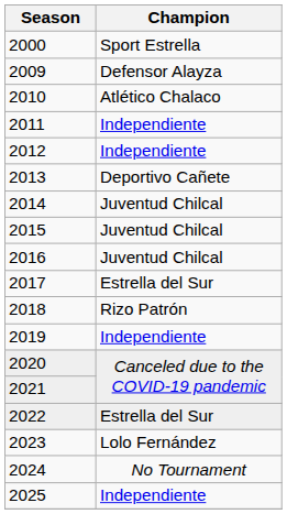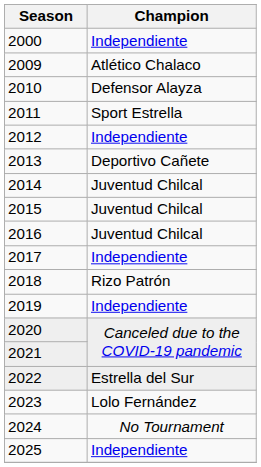 <table class="wikitable sortable">
 <tr>
 <th width=80px>Season</th>
 <th width=170px>Champion</th>
 </tr>
 <tr>
 <td>2000</td>
-<td>Sport Estrella</td>
+<td><a href='#'>Independiente</a></td>
 </tr>
 <tr>
 <td>2009</td>
+<td>Atlético Chalaco</td>
+</tr>
+<tr>
+<td>2010</td>
 <td>Defensor Alayza</td>
 </tr>
 <tr>
-<td>2010</td>
-<td>Atlético Chalaco</td>
-</tr>
-<tr>
 <td>2011</td>
-<td><a href='#'>Independiente</a></td>
+<td>Sport Estrella</td>
 </tr>
 <tr>
 <td>2012</td>
 <td><a href='#'>Independiente</a></td>
 </tr>
 <tr>
 <td>2013</td>
 <td>Deportivo Cañete</td>
 </tr>
 <tr>
 <td>2014</td>
 <td>Juventud Chilcal</td>
 </tr>
 <tr>
 <td>2015</td>
 <td>Juventud Chilcal</td>
 </tr>
 <tr>
 <td>2016</td>
 <td>Juventud Chilcal</td>
 </tr>
 <tr>
 <td>2017</td>
-<td>Estrella del Sur</td>
+<td><a href='#'>Independiente</a></td>
 </tr>
 <tr>
 <td>2018</td>
 <td>Rizo Patrón</td>
 </tr>
 <tr>
 <td>2019</td>
 <td><a href='#'>Independiente</a></td>
 </tr>
 <tr bgcolor=#efefef>
 <td>2020</td>
 <td rowspan=2 colspan="1" align=center><em>Canceled due to the <a href='#'>COVID-19 pandemic</a></em></td>
 </tr>
 <tr bgcolor=#efefef>
 <td>2021</td>
 </tr>
 <tr bgcolor=#efefef>
 <td>2022</td>
 <td>Estrella del Sur</td>
 </tr>
 <tr>
 <td>2023</td>
 <td>Lolo Fernández</td>
 </tr>
 <tr>
 <td>2024</td>
 <td colspan="1" align=center><em>No Tournament</em></td>
 </tr>
 <tr>
 <td>2025</td>
 <td><a href='#'>Independiente</a></td>
 </tr>
 <tr>
 </tr>
 </table>
